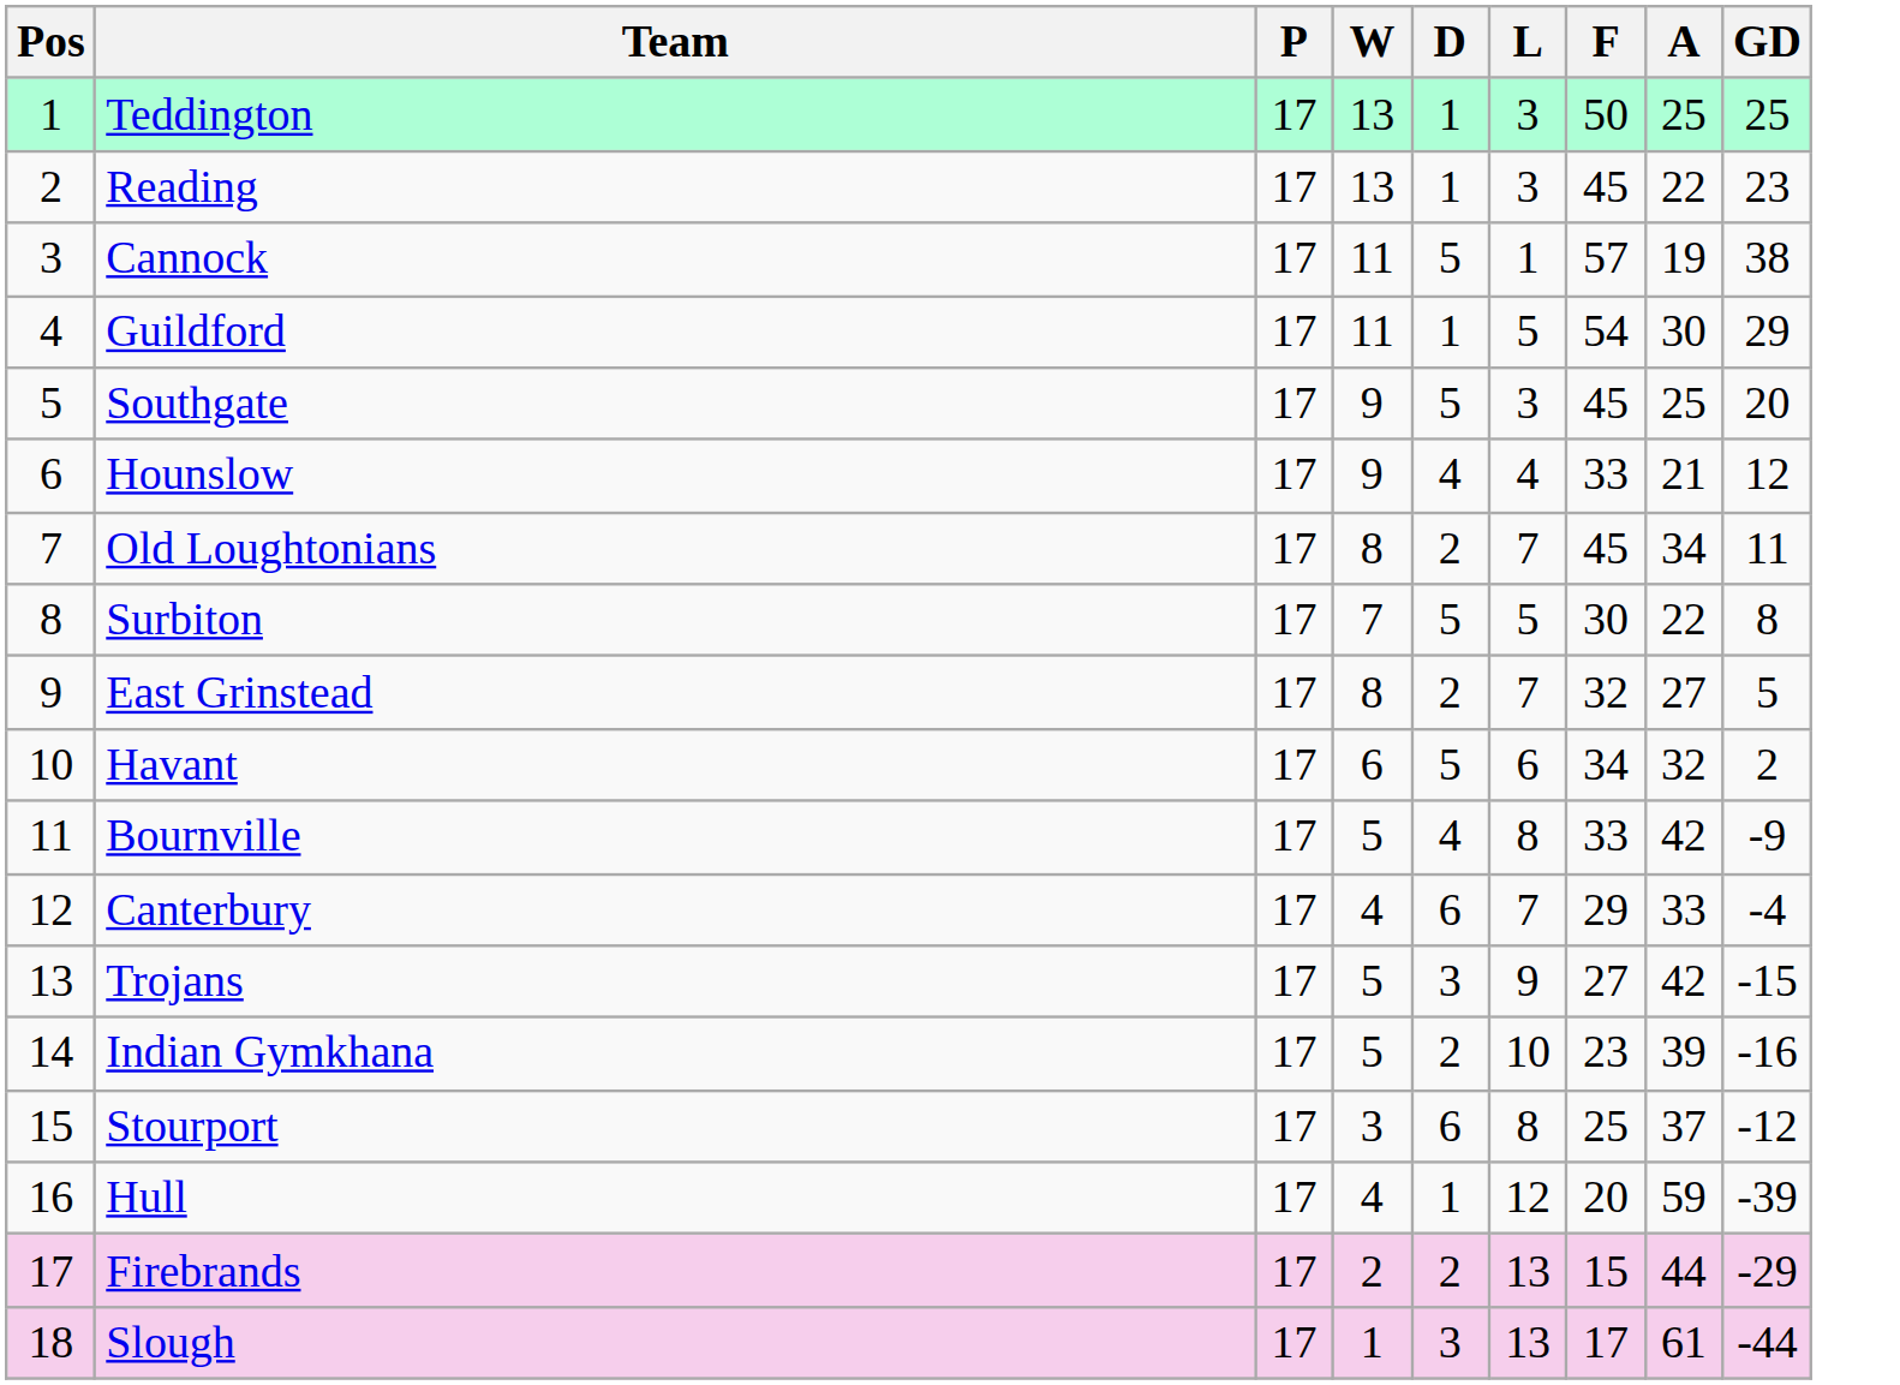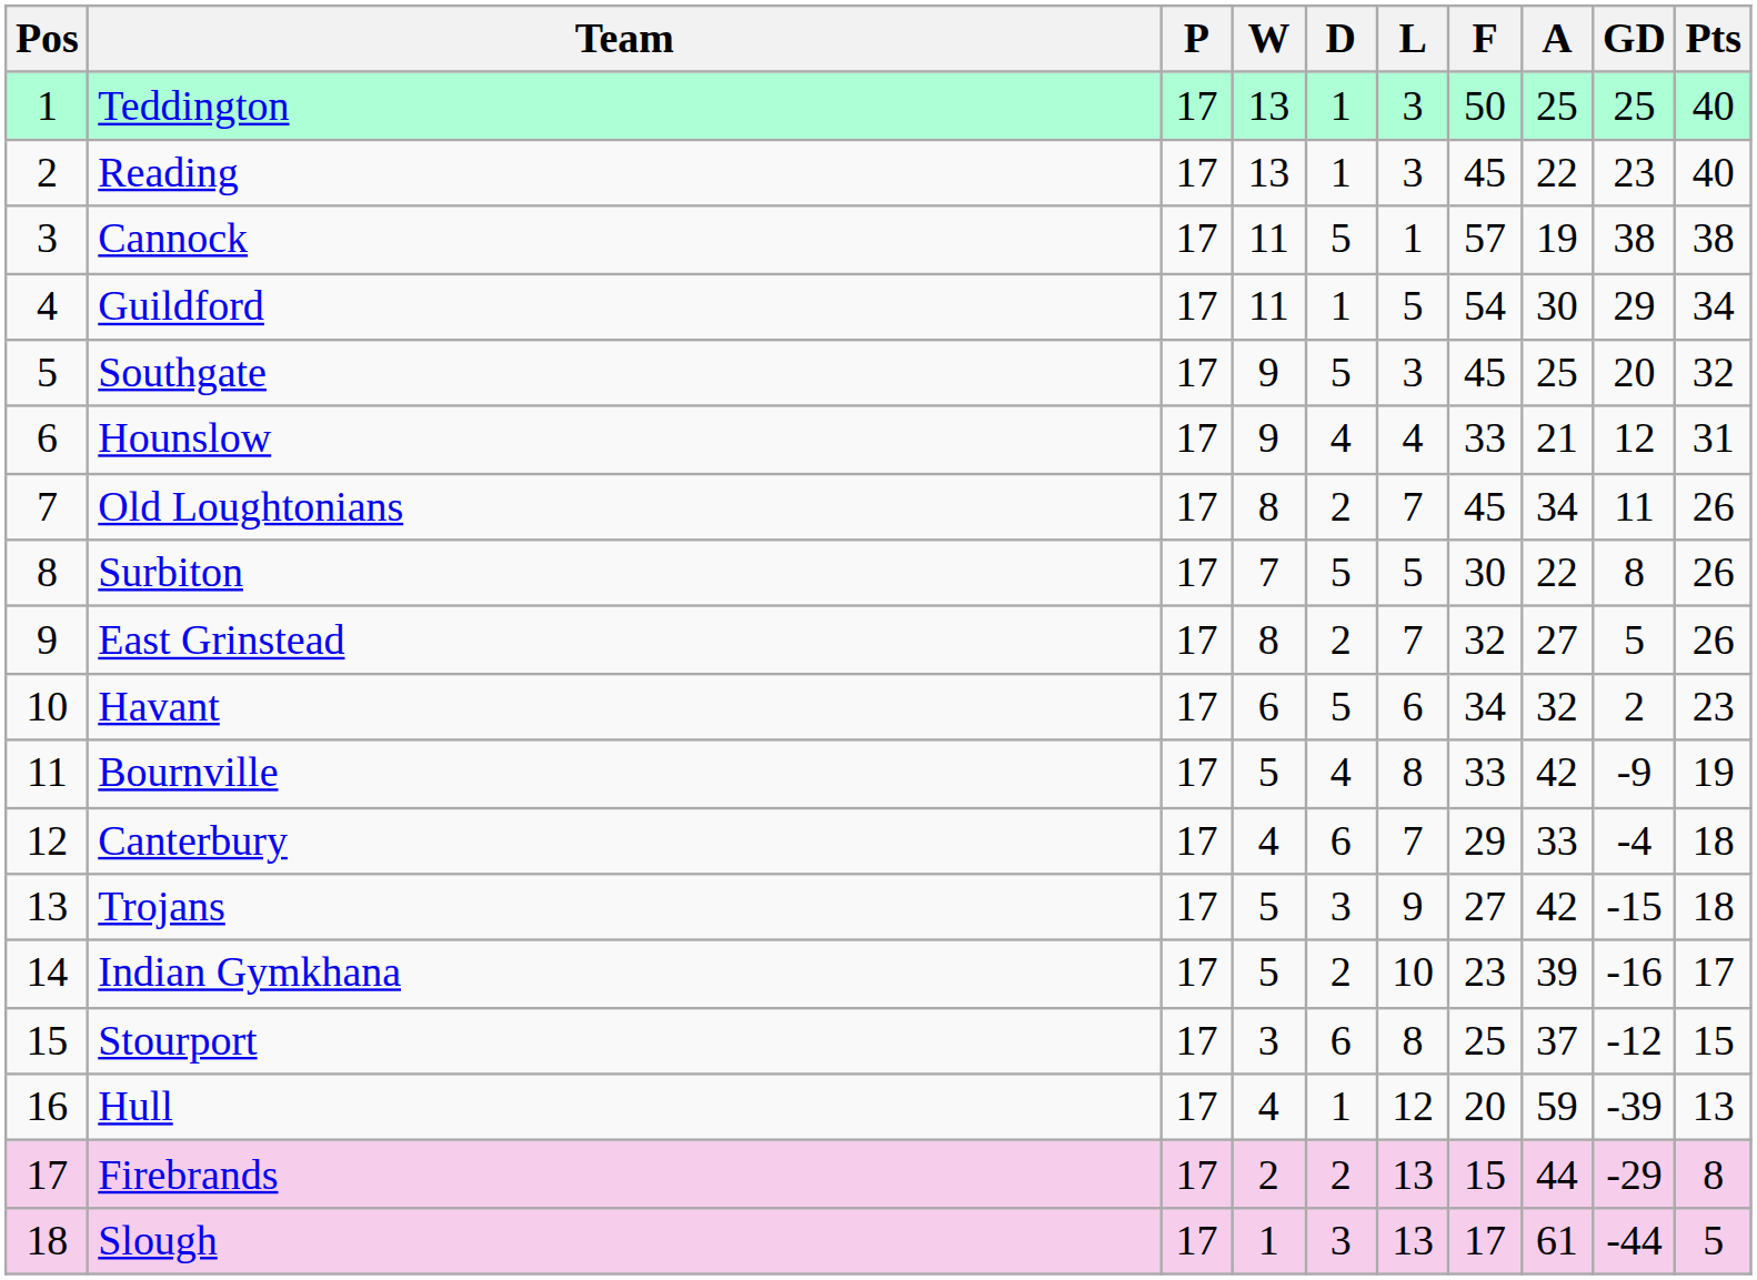 <table class="wikitable" style="font-size: 100%">
 <tr>
 <th width=20>Pos</th>
 <th width=400>Team</th>
 <th width=20>P</th>
 <th width=20>W</th>
 <th width=20>D</th>
 <th width=20>L</th>
 <th width=20>F</th>
 <th width=20>A</th>
 <th width=20>GD</th>
+<th width=20>Pts</th>
 </tr>
 <tr align=center style="background: #ADFFD6;">
 <td>1</td>
 <td align="left"><a href='#'>Teddington</a></td>
 <td>17</td>
 <td>13</td>
 <td>1</td>
 <td>3</td>
 <td>50</td>
 <td>25</td>
 <td>25</td>
+<td>40</td>
 </tr>
 <tr align=center>
 <td>2</td>
 <td align="left"><a href='#'>Reading</a></td>
 <td>17</td>
 <td>13</td>
 <td>1</td>
 <td>3</td>
 <td>45</td>
 <td>22</td>
 <td>23</td>
+<td>40</td>
 </tr>
 <tr align=center>
 <td>3</td>
 <td align="left"><a href='#'>Cannock</a></td>
 <td>17</td>
 <td>11</td>
 <td>5</td>
 <td>1</td>
 <td>57</td>
 <td>19</td>
+<td>38</td>
 <td>38</td>
 </tr>
 <tr align=center>
 <td>4</td>
 <td align="left"><a href='#'>Guildford</a></td>
 <td>17</td>
 <td>11</td>
 <td>1</td>
 <td>5</td>
 <td>54</td>
 <td>30</td>
 <td>29</td>
+<td>34</td>
 </tr>
 <tr align=center>
 <td>5</td>
 <td align="left"><a href='#'>Southgate</a></td>
 <td>17</td>
 <td>9</td>
 <td>5</td>
 <td>3</td>
 <td>45</td>
 <td>25</td>
 <td>20</td>
+<td>32</td>
 </tr>
 <tr align=center>
 <td>6</td>
 <td align="left"><a href='#'>Hounslow</a></td>
 <td>17</td>
 <td>9</td>
 <td>4</td>
 <td>4</td>
 <td>33</td>
 <td>21</td>
 <td>12</td>
+<td>31</td>
 </tr>
 <tr align=center>
 <td>7</td>
 <td align="left"><a href='#'>Old Loughtonians</a></td>
 <td>17</td>
 <td>8</td>
 <td>2</td>
 <td>7</td>
 <td>45</td>
 <td>34</td>
 <td>11</td>
+<td>26</td>
 </tr>
 <tr align=center>
 <td>8</td>
 <td align="left"><a href='#'>Surbiton</a></td>
 <td>17</td>
 <td>7</td>
 <td>5</td>
 <td>5</td>
 <td>30</td>
 <td>22</td>
 <td>8</td>
+<td>26</td>
 </tr>
 <tr align=center>
 <td>9</td>
 <td align="left"><a href='#'>East Grinstead</a></td>
 <td>17</td>
 <td>8</td>
 <td>2</td>
 <td>7</td>
 <td>32</td>
 <td>27</td>
 <td>5</td>
+<td>26</td>
 </tr>
 <tr align=center>
 <td>10</td>
 <td align="left"><a href='#'>Havant</a></td>
 <td>17</td>
 <td>6</td>
 <td>5</td>
 <td>6</td>
 <td>34</td>
 <td>32</td>
 <td>2</td>
+<td>23</td>
 </tr>
 <tr align=center>
 <td>11</td>
 <td align="left"><a href='#'>Bournville</a></td>
 <td>17</td>
 <td>5</td>
 <td>4</td>
 <td>8</td>
 <td>33</td>
 <td>42</td>
 <td>-9</td>
+<td>19</td>
 </tr>
 <tr align=center>
 <td>12</td>
 <td align="left"><a href='#'>Canterbury</a></td>
 <td>17</td>
 <td>4</td>
 <td>6</td>
 <td>7</td>
 <td>29</td>
 <td>33</td>
 <td>-4</td>
+<td>18</td>
 </tr>
 <tr align=center>
 <td>13</td>
 <td align="left"><a href='#'>Trojans</a></td>
 <td>17</td>
 <td>5</td>
 <td>3</td>
 <td>9</td>
 <td>27</td>
 <td>42</td>
 <td>-15</td>
+<td>18</td>
 </tr>
 <tr align=center>
 <td>14</td>
 <td align="left"><a href='#'>Indian Gymkhana</a></td>
 <td>17</td>
 <td>5</td>
 <td>2</td>
 <td>10</td>
 <td>23</td>
 <td>39</td>
 <td>-16</td>
+<td>17</td>
 </tr>
 <tr align=center>
 <td>15</td>
 <td align="left"><a href='#'>Stourport</a></td>
 <td>17</td>
 <td>3</td>
 <td>6</td>
 <td>8</td>
 <td>25</td>
 <td>37</td>
 <td>-12</td>
+<td>15</td>
 </tr>
 <tr align=center>
 <td>16</td>
 <td align="left"><a href='#'>Hull</a></td>
 <td>17</td>
 <td>4</td>
 <td>1</td>
 <td>12</td>
 <td>20</td>
 <td>59</td>
 <td>-39</td>
+<td>13</td>
 </tr>
 <tr align=center style="background: #F6CEEC;">
 <td>17</td>
 <td align="left"><a href='#'>Firebrands</a></td>
 <td>17</td>
 <td>2</td>
 <td>2</td>
 <td>13</td>
 <td>15</td>
 <td>44</td>
 <td>-29</td>
+<td>8</td>
 </tr>
 <tr align=center style="background: #F6CEEC;">
 <td>18</td>
 <td align="left"><a href='#'>Slough</a></td>
 <td>17</td>
 <td>1</td>
 <td>3</td>
 <td>13</td>
 <td>17</td>
 <td>61</td>
 <td>-44</td>
+<td>5</td>
 </tr>
 </table>
